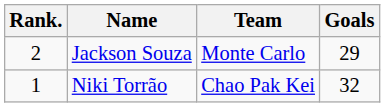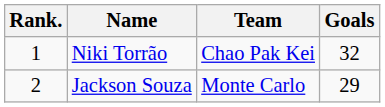 <table class="wikitable">
 <tr>
 <th>Rank.</th>
 <th>Name</th>
 <th>Team</th>
 <th>Goals</th>
 </tr>
 <tr>
+<td align=center>1</td>
+<td> <a href='#'>Niki Torrão</a></td>
+<td><a href='#'>Chao Pak Kei</a></td>
+<td align="center">32</td>
+</tr>
+<tr>
 <td align=center>2</td>
 <td> <a href='#'>Jackson Souza</a></td>
 <td><a href='#'>Monte Carlo</a></td>
 <td align="center">29</td>
 </tr>
-<tr>
-<td align=center>1</td>
-<td> <a href='#'>Niki Torrão</a></td>
-<td><a href='#'>Chao Pak Kei</a></td>
-<td align="center">32</td>
-</tr>
 </table>
